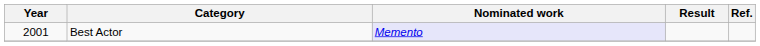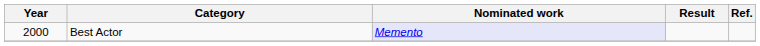 <table class=wikitable>
 <tr>
 <th scope="col" style="width:5em;">Year</th>
 <th scope="col" style="width:26em;">Category</th>
 <th scope="col" style="width:25em;">Nominated work</th>
 <th scope="col" style="width:5em;">Result</th>
 <th>Ref.</th>
 </tr>
 <tr>
-<td style="text-align:center;">2001</td>
+<td style="text-align:center;">2000</td>
 <td>Best Actor</td>
 <td style="background: lavender;"><em><a href='#'>Memento</a></em></td>
 <td></td>
 <td></td>
 </tr>
 <tr>
 </tr>
 </table>
